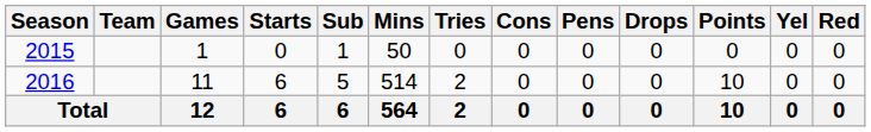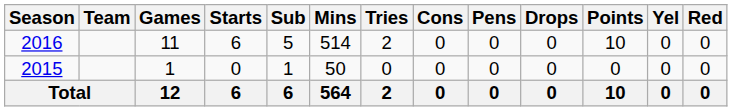 <table class="wikitable" style="text-align:center; line-height:90%; font-size:95%; width:70%;">
 <tr>
 <th>Season</th>
 <th>Team</th>
 <th>Games</th>
 <th>Starts</th>
 <th>Sub</th>
 <th>Mins</th>
 <th>Tries</th>
 <th>Cons</th>
 <th>Pens</th>
 <th>Drops</th>
 <th>Points</th>
 <th>Yel</th>
 <th>Red</th>
 </tr>
 <tr>
+<td><a href='#'>2016</a></td>
+<td></td>
+<td>11</td>
+<td>6</td>
+<td>5</td>
+<td>514</td>
+<td>2</td>
+<td>0</td>
+<td>0</td>
+<td>0</td>
+<td>10</td>
+<td>0</td>
+<td>0</td>
+</tr>
+<tr>
 <td><a href='#'>2015</a></td>
 <td></td>
 <td>1</td>
 <td>0</td>
 <td>1</td>
 <td>50</td>
 <td>0</td>
 <td>0</td>
 <td>0</td>
 <td>0</td>
 <td>0</td>
-<td>0</td>
-<td>0</td>
-</tr>
-<tr>
-<td><a href='#'>2016</a></td>
-<td></td>
-<td>11</td>
-<td>6</td>
-<td>5</td>
-<td>514</td>
-<td>2</td>
-<td>0</td>
-<td>0</td>
-<td>0</td>
-<td>10</td>
 <td>0</td>
 <td>0</td>
 </tr>
 <tr>
 <th colspan="2">Total</th>
 <th>12</th>
 <th>6</th>
 <th>6</th>
 <th>564</th>
 <th>2</th>
 <th>0</th>
 <th>0</th>
 <th>0</th>
 <th>10</th>
 <th>0</th>
 <th>0</th>
 </tr>
 </table>
